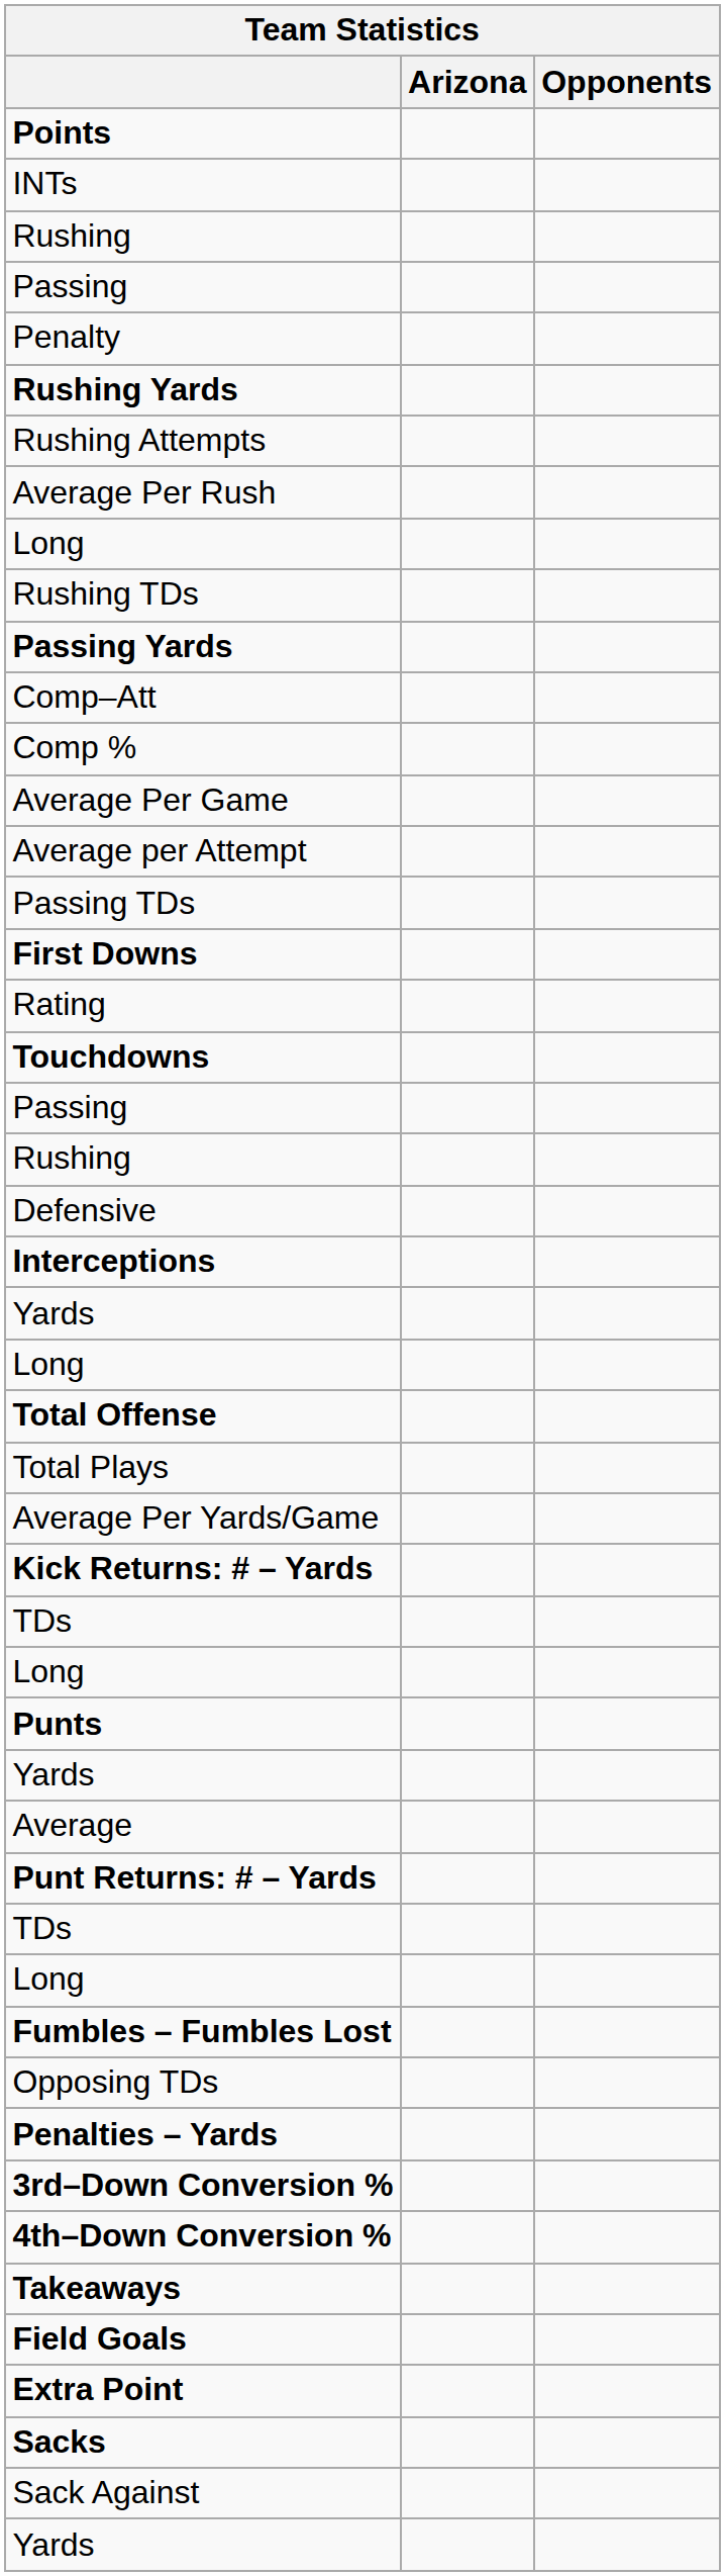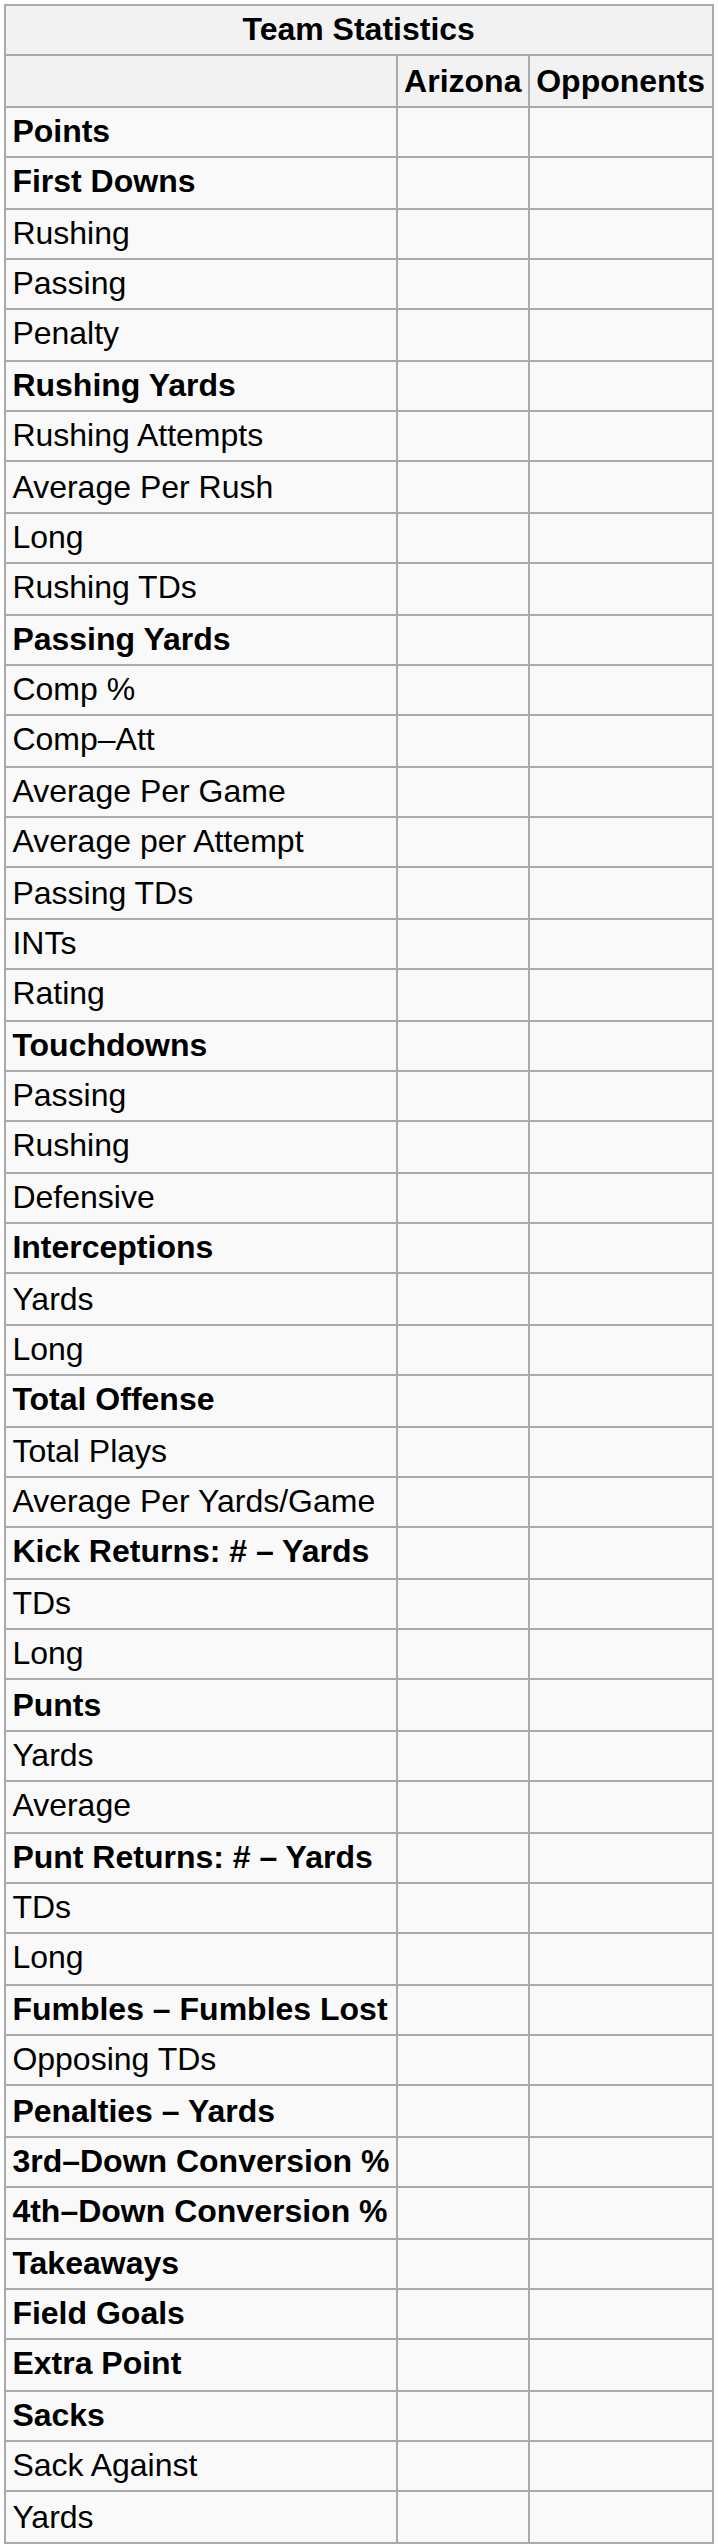 <table class="wikitable collapsible collapsed">
 <tr>
 <th colspan="3">Team Statistics</th>
 </tr>
 <tr>
 <th> </th>
 <th>Arizona</th>
 <th>Opponents</th>
 </tr>
 <tr>
 <td><strong>Points</strong></td>
 <td></td>
 <td></td>
 </tr>
 <tr>
-<td>INTs</td>
+<td><strong>First Downs</strong></td>
 <td></td>
 <td></td>
 </tr>
 <tr>
 <td>Rushing</td>
 <td></td>
 <td></td>
 </tr>
 <tr>
 <td>Passing</td>
 <td></td>
 <td></td>
 </tr>
 <tr>
 <td>Penalty</td>
 <td></td>
 <td></td>
 </tr>
 <tr>
 <td><strong>Rushing Yards</strong></td>
 <td></td>
 <td></td>
 </tr>
 <tr>
 <td>Rushing Attempts</td>
 <td></td>
 <td></td>
 </tr>
 <tr>
 <td>Average Per Rush</td>
 <td></td>
 <td></td>
 </tr>
 <tr>
 <td>Long</td>
 <td></td>
 <td></td>
 </tr>
 <tr>
 <td>Rushing TDs</td>
 <td></td>
 <td></td>
 </tr>
 <tr>
 <td><strong>Passing Yards</strong></td>
 <td></td>
 <td></td>
 </tr>
 <tr>
-<td>Comp–Att</td>
+<td>Comp %</td>
 <td></td>
 <td></td>
 </tr>
 <tr>
-<td>Comp %</td>
+<td>Comp–Att</td>
 <td></td>
 <td></td>
 </tr>
 <tr>
 <td>Average Per Game</td>
 <td></td>
 <td></td>
 </tr>
 <tr>
 <td>Average per Attempt</td>
 <td></td>
 <td></td>
 </tr>
 <tr>
 <td>Passing TDs</td>
 <td></td>
 <td></td>
 </tr>
 <tr>
-<td><strong>First Downs</strong></td>
+<td>INTs</td>
 <td></td>
 <td></td>
 </tr>
 <tr>
 <td>Rating</td>
 <td></td>
 <td></td>
 </tr>
 <tr>
 <td><strong>Touchdowns</strong></td>
 <td></td>
 <td></td>
 </tr>
 <tr>
 <td>Passing</td>
 <td></td>
 <td></td>
 </tr>
 <tr>
 <td>Rushing</td>
 <td></td>
 <td></td>
 </tr>
 <tr>
 <td>Defensive</td>
 <td></td>
 <td></td>
 </tr>
 <tr>
 <td><strong>Interceptions</strong></td>
 <td></td>
 <td></td>
 </tr>
 <tr>
 <td>Yards</td>
 <td></td>
 <td></td>
 </tr>
 <tr>
 <td>Long</td>
 <td></td>
 <td></td>
 </tr>
 <tr>
 <td><strong>Total Offense</strong></td>
 <td></td>
 <td></td>
 </tr>
 <tr>
 <td>Total Plays</td>
 <td></td>
 <td></td>
 </tr>
 <tr>
 <td>Average Per Yards/Game</td>
 <td></td>
 <td></td>
 </tr>
 <tr>
 <td><strong>Kick Returns: # – Yards</strong></td>
 <td></td>
 <td></td>
 </tr>
 <tr>
 <td>TDs</td>
 <td></td>
 <td></td>
 </tr>
 <tr>
 <td>Long</td>
 <td></td>
 <td></td>
 </tr>
 <tr>
 <td><strong>Punts</strong></td>
 <td></td>
 <td></td>
 </tr>
 <tr>
 <td>Yards</td>
 <td></td>
 <td></td>
 </tr>
 <tr>
 <td>Average</td>
 <td></td>
 <td></td>
 </tr>
 <tr>
 <td><strong>Punt Returns: # – Yards</strong></td>
 <td></td>
 <td></td>
 </tr>
 <tr>
 <td>TDs</td>
 <td></td>
 <td></td>
 </tr>
 <tr>
 <td>Long</td>
 <td></td>
 <td></td>
 </tr>
 <tr>
 <td><strong>Fumbles – Fumbles Lost</strong></td>
 <td></td>
 <td></td>
 </tr>
 <tr>
 <td>Opposing TDs</td>
 <td></td>
 <td></td>
 </tr>
 <tr>
 <td><strong>Penalties – Yards</strong></td>
 <td></td>
 <td></td>
 </tr>
 <tr>
 <td><strong>3rd–Down Conversion %</strong></td>
 <td></td>
 <td></td>
 </tr>
 <tr>
 <td><strong>4th–Down Conversion %</strong></td>
 <td></td>
 <td></td>
 </tr>
 <tr>
 <td><strong>Takeaways</strong></td>
 <td></td>
 <td></td>
 </tr>
 <tr>
 <td><strong>Field Goals</strong></td>
 <td></td>
 <td></td>
 </tr>
 <tr>
 <td><strong>Extra Point</strong></td>
 <td></td>
 <td></td>
 </tr>
 <tr>
 <td><strong>Sacks</strong></td>
 <td></td>
 <td></td>
 </tr>
 <tr>
 <td>Sack Against</td>
 <td></td>
 <td></td>
 </tr>
 <tr>
 <td>Yards</td>
 <td></td>
 <td></td>
 </tr>
 </table>
